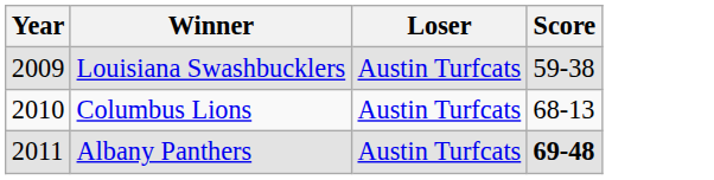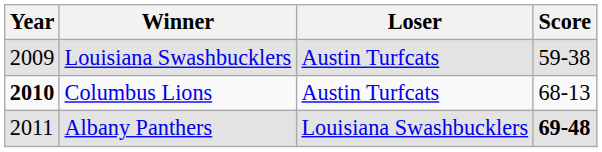 <table class="wikitable">
 <tr>
 <th>Year</th>
 <th>Winner</th>
 <th>Loser</th>
 <th>Score</th>
 </tr>
 <tr style="background: #e3e3e3;">
 <td>2009</td>
 <td><a href='#'>Louisiana Swashbucklers</a></td>
 <td><a href='#'>Austin Turfcats</a></td>
 <td>59-38</td>
 </tr>
 <tr>
-<td>2010</td>
+<td><strong>2010</strong></td>
 <td><a href='#'>Columbus Lions</a></td>
 <td><a href='#'>Austin Turfcats</a></td>
 <td>68-13</td>
 </tr>
 <tr style="background: #e3e3e3;">
 <td>2011</td>
 <td><a href='#'>Albany Panthers</a></td>
-<td><a href='#'>Austin Turfcats</a></td>
+<td><a href='#'>Louisiana Swashbucklers</a></td>
 <td><strong>69-48</strong></td>
 </tr>
 </table>
